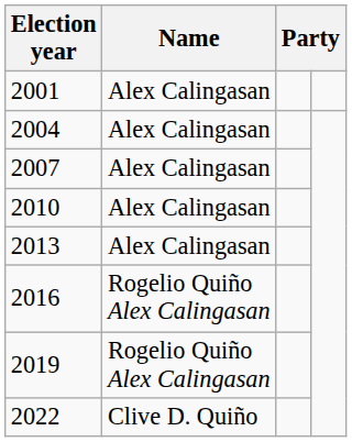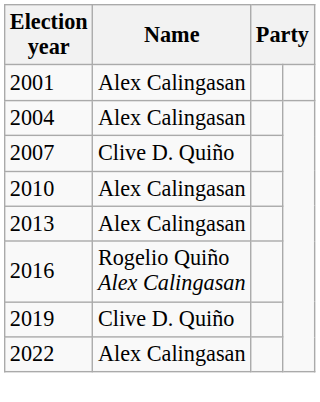 <table class=wikitable>
 <tr>
 <th>Election<br>year</th>
 <th>Name</th>
 <th colspan=2>Party</th>
 </tr>
 <tr>
 <td>2001</td>
 <td>Alex Calingasan</td>
 <td></td>
 <td></td>
 </tr>
 <tr>
 <td>2004</td>
 <td>Alex Calingasan</td>
 <td></td>
 </tr>
 <tr>
 <td>2007</td>
-<td>Alex Calingasan</td>
+<td>Clive D. Quiño</td>
 <td></td>
 </tr>
 <tr>
 <td>2010</td>
 <td>Alex Calingasan</td>
 <td></td>
 </tr>
 <tr>
 <td>2013</td>
 <td>Alex Calingasan</td>
 <td></td>
 </tr>
 <tr>
 <td>2016</td>
 <td>Rogelio Quiño <br> <em>Alex Calingasan</em></td>
 <td></td>
 </tr>
 <tr>
 <td>2019</td>
-<td>Rogelio Quiño <br> <em>Alex Calingasan</em></td>
+<td>Clive D. Quiño</td>
 <td></td>
 </tr>
 <tr>
 <td>2022</td>
-<td>Clive D. Quiño</td>
+<td>Alex Calingasan</td>
 <td></td>
 </tr>
 </table>
